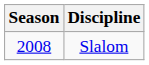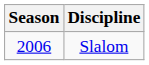 <table class="wikitable" style="text-align:center; font-size:100%;">
 <tr>
 <th>Season</th>
 <th>Discipline</th>
 </tr>
 <tr>
-<td><a href='#'>2008</a></td>
+<td><a href='#'>2006</a></td>
 <td><a href='#'>Slalom</a></td>
 </tr>
 </table>
